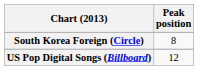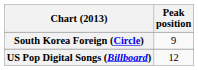 <table class="wikitable sortable plainrowheaders" style="text-align:center">
 <tr>
 <th scope="col">Chart (2013)</th>
 <th scope="col">Peak<br>position</th>
 </tr>
 <tr>
 </tr>
 <tr>
 <th scope="row">South Korea Foreign (<a href='#'>Circle</a>)</th>
-<td>8</td>
+<td>9</td>
 </tr>
 <tr>
 </tr>
 <tr>
 </tr>
 <tr>
 <th scope="row">US Pop Digital Songs (<em><a href='#'>Billboard</a></em>)</th>
 <td>12</td>
 </tr>
 </table>
